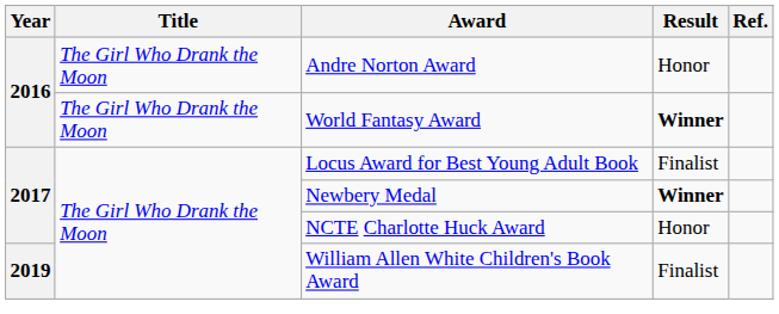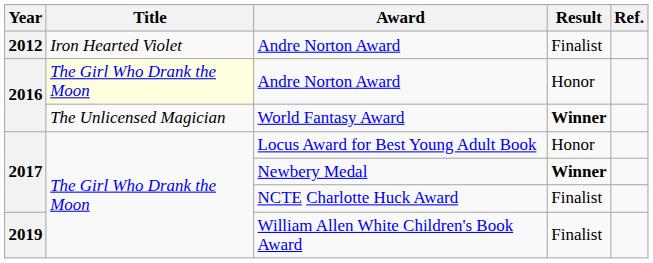 <table class="wikitable">
 <tr>
 <th>Year</th>
 <th>Title</th>
 <th>Award</th>
 <th>Result</th>
 <th>Ref.</th>
 </tr>
 <tr>
+<th>2012</th>
+<td><em>Iron Hearted Violet</em></td>
+<td><a href='#'>Andre Norton Award</a></td>
+<td>Finalist</td>
+<td></td>
+</tr>
+<tr>
 <th rowspan="2">2016</th>
-<td><em><a href='#'>The Girl Who Drank the Moon</a></em></td>
+<td style="background: lightyellow;"><em><a href='#'>The Girl Who Drank the Moon</a></em></td>
 <td><a href='#'>Andre Norton Award</a></td>
 <td>Honor</td>
 <td></td>
 </tr>
 <tr>
-<td><em><a href='#'>The Girl Who Drank the Moon</a></em></td>
+<td><em>The Unlicensed Magician</em></td>
 <td><a href='#'>World Fantasy Award</a></td>
 <td><strong>Winner</strong></td>
 <td></td>
 </tr>
 <tr>
 <th rowspan="3">2017</th>
 <td rowspan="4"><em><a href='#'>The Girl Who Drank the Moon</a></em></td>
 <td><a href='#'>Locus Award for Best Young Adult Book</a></td>
-<td>Finalist</td>
+<td>Honor</td>
 <td></td>
 </tr>
 <tr>
 <td><a href='#'>Newbery Medal</a></td>
 <td><strong>Winner</strong></td>
 <td></td>
 </tr>
 <tr>
 <td><a href='#'>NCTE</a> <a href='#'>Charlotte Huck Award</a></td>
-<td>Honor</td>
+<td>Finalist</td>
 <td></td>
 </tr>
 <tr>
 <th>2019</th>
 <td><a href='#'>William Allen White Children's Book Award</a></td>
 <td>Finalist</td>
 <td></td>
 </tr>
 </table>
